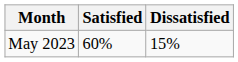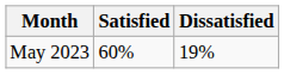 <table class="wikitable" align="right">
 <tr>
 <th>Month</th>
 <th>Satisfied</th>
 <th>Dissatisfied</th>
 </tr>
 <tr>
 <td>May 2023</td>
 <td>60%</td>
-<td>15%</td>
+<td>19%</td>
 </tr>
 </table>
